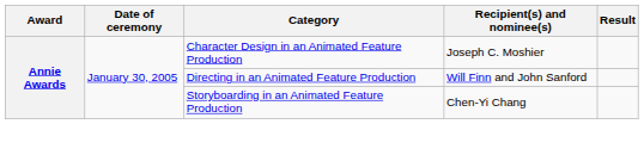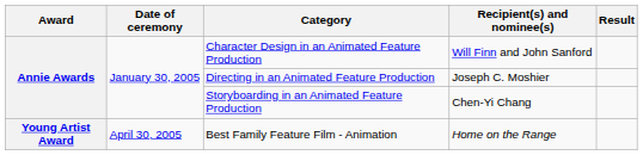 <table class="wikitable plainrowheaders sortable">
 <tr>
 <th scope="col">Award</th>
 <th scope="col">Date of ceremony</th>
 <th scope="col">Category</th>
 <th scope="col">Recipient(s) and nominee(s)</th>
 <th scope="col">Result</th>
 </tr>
 <tr>
 <th rowspan="3" scope="row" style="text-align:center;"><a href='#'>Annie Awards</a></th>
 <td rowspan="3"><a href='#'>January 30, 2005</a></td>
 <td><a href='#'>Character Design in an Animated Feature Production</a></td>
-<td>Joseph C. Moshier</td>
+<td><a href='#'>Will Finn</a> and John Sanford</td>
 <td></td>
 </tr>
 <tr>
 <td><a href='#'>Directing in an Animated Feature Production</a></td>
-<td><a href='#'>Will Finn</a> and John Sanford</td>
+<td>Joseph C. Moshier</td>
 <td></td>
 </tr>
 <tr>
 <td><a href='#'>Storyboarding in an Animated Feature Production</a></td>
 <td>Chen-Yi Chang</td>
 <td></td>
 </tr>
+<tr>
+<th scope="row" style="text-align:center;"><a href='#'>Young Artist Award</a></th>
+<td><a href='#'>April 30, 2005</a></td>
+<td>Best Family Feature Film - Animation</td>
+<td><em>Home on the Range</em></td>
+<td></td>
+</tr>
 </table>
